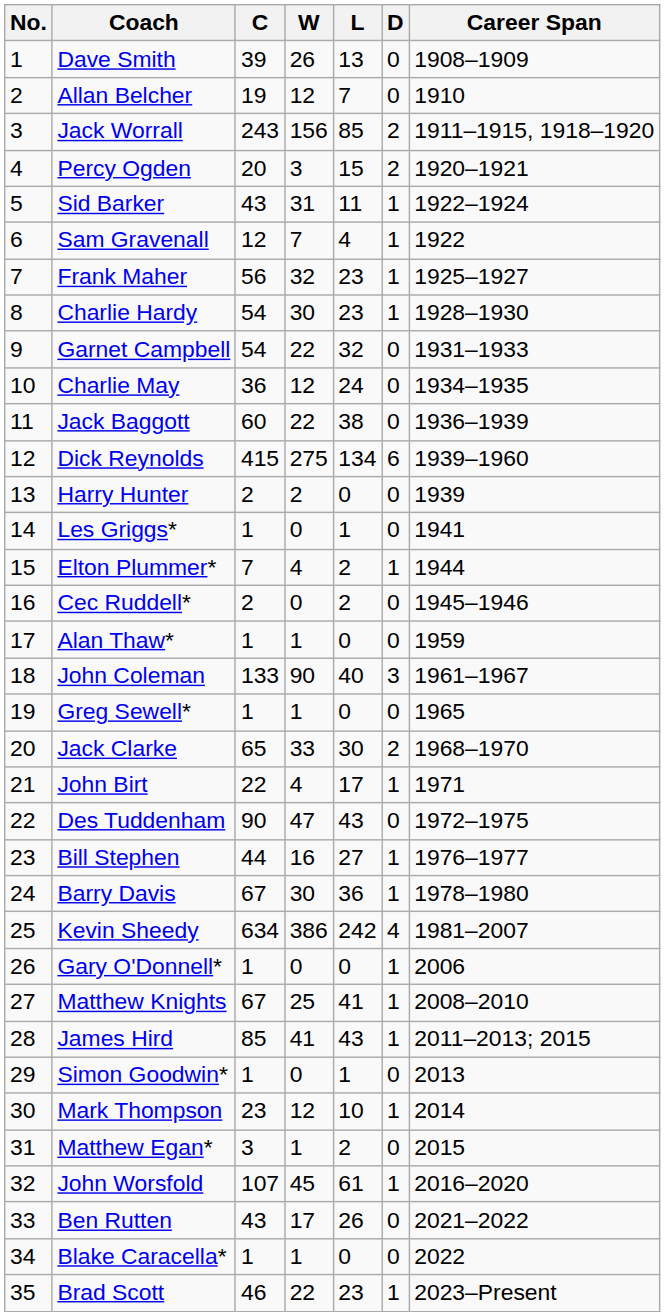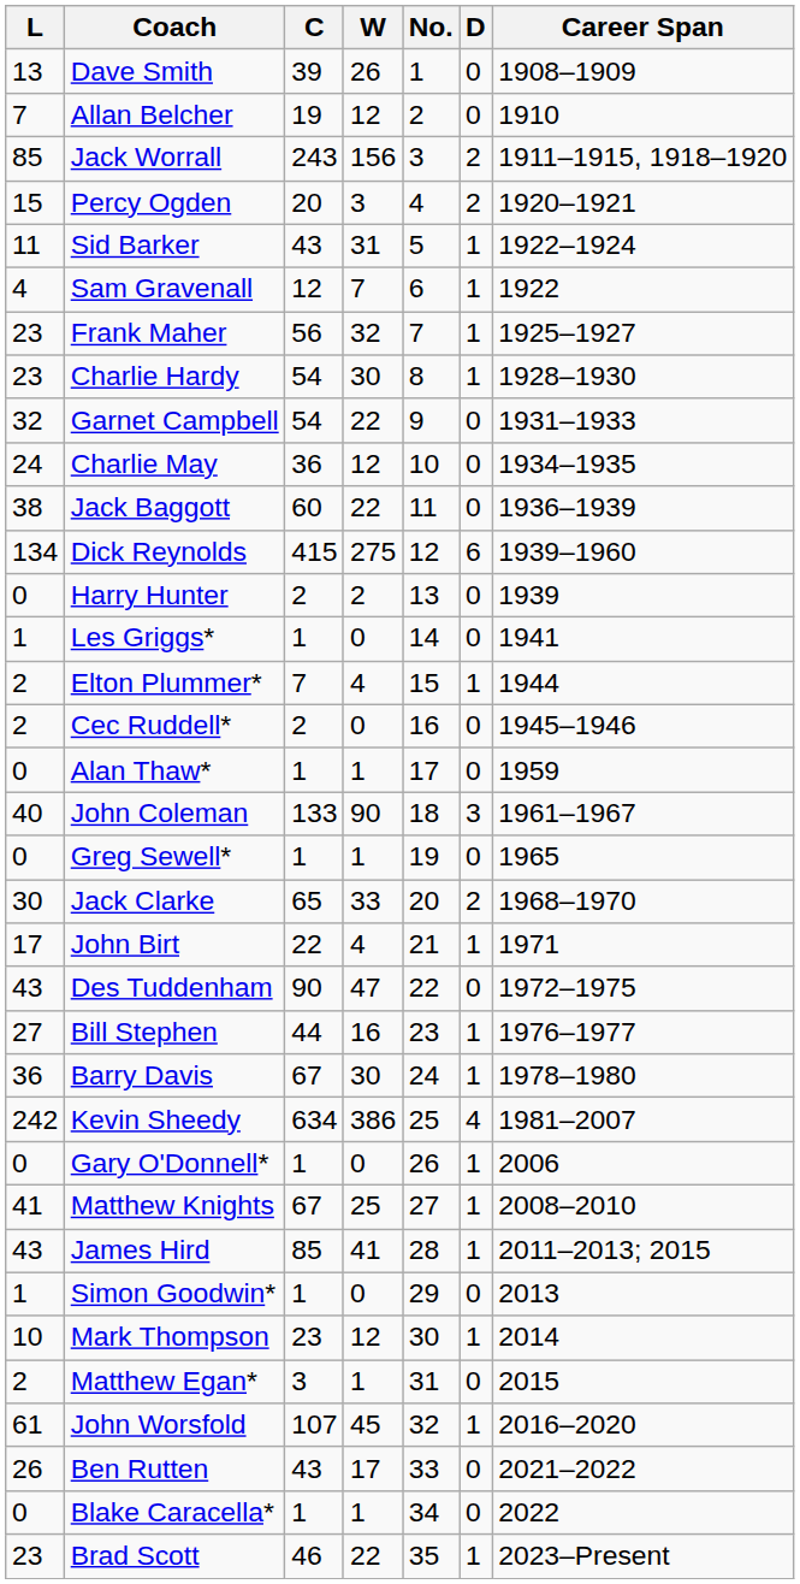 <table class="wikitable sortable">
 <tr>
-<th><strong>No.</strong></th>
+<th><strong>L</strong></th>
 <th><strong>Coach</strong></th>
 <th><strong>C</strong></th>
 <th><strong>W</strong></th>
-<th><strong>L</strong></th>
+<th><strong>No.</strong></th>
 <th><strong>D</strong></th>
 <th><strong>Career Span</strong></th>
 </tr>
 <tr>
-<td>1</td>
+<td>13</td>
 <td><a href='#'>Dave Smith</a></td>
 <td>39</td>
 <td>26</td>
-<td>13</td>
+<td>1</td>
 <td>0</td>
 <td>1908–1909</td>
 </tr>
 <tr>
-<td>2</td>
+<td>7</td>
 <td><a href='#'>Allan Belcher</a></td>
 <td>19</td>
 <td>12</td>
-<td>7</td>
+<td>2</td>
 <td>0</td>
 <td>1910</td>
 </tr>
 <tr>
-<td>3</td>
+<td>85</td>
 <td><a href='#'>Jack Worrall</a></td>
 <td>243</td>
 <td>156</td>
-<td>85</td>
+<td>3</td>
 <td>2</td>
 <td>1911–1915, 1918–1920</td>
 </tr>
 <tr>
-<td>4</td>
+<td>15</td>
 <td><a href='#'>Percy Ogden</a></td>
 <td>20</td>
 <td>3</td>
-<td>15</td>
+<td>4</td>
 <td>2</td>
 <td>1920–1921</td>
 </tr>
 <tr>
-<td>5</td>
+<td>11</td>
 <td><a href='#'>Sid Barker</a></td>
 <td>43</td>
 <td>31</td>
-<td>11</td>
+<td>5</td>
 <td>1</td>
 <td>1922–1924</td>
 </tr>
 <tr>
-<td>6</td>
+<td>4</td>
 <td><a href='#'>Sam Gravenall</a></td>
 <td>12</td>
 <td>7</td>
-<td>4</td>
+<td>6</td>
 <td>1</td>
 <td>1922</td>
 </tr>
 <tr>
-<td>7</td>
+<td>23</td>
 <td><a href='#'>Frank Maher</a></td>
 <td>56</td>
 <td>32</td>
-<td>23</td>
+<td>7</td>
 <td>1</td>
 <td>1925–1927</td>
 </tr>
 <tr>
-<td>8</td>
+<td>23</td>
 <td><a href='#'>Charlie Hardy</a></td>
 <td>54</td>
 <td>30</td>
-<td>23</td>
+<td>8</td>
 <td>1</td>
 <td>1928–1930</td>
 </tr>
 <tr>
-<td>9</td>
+<td>32</td>
 <td><a href='#'>Garnet Campbell</a></td>
 <td>54</td>
 <td>22</td>
-<td>32</td>
+<td>9</td>
 <td>0</td>
 <td>1931–1933</td>
 </tr>
 <tr>
-<td>10</td>
+<td>24</td>
 <td><a href='#'>Charlie May</a></td>
 <td>36</td>
 <td>12</td>
-<td>24</td>
+<td>10</td>
 <td>0</td>
 <td>1934–1935</td>
 </tr>
 <tr>
-<td>11</td>
+<td>38</td>
 <td><a href='#'>Jack Baggott</a></td>
 <td>60</td>
 <td>22</td>
-<td>38</td>
+<td>11</td>
 <td>0</td>
 <td>1936–1939</td>
 </tr>
 <tr>
-<td>12</td>
+<td>134</td>
 <td><a href='#'>Dick Reynolds</a></td>
 <td>415</td>
 <td>275</td>
-<td>134</td>
+<td>12</td>
 <td>6</td>
 <td>1939–1960</td>
 </tr>
 <tr>
-<td>13</td>
+<td>0</td>
 <td><a href='#'>Harry Hunter</a></td>
 <td>2</td>
 <td>2</td>
-<td>0</td>
+<td>13</td>
 <td>0</td>
 <td>1939</td>
 </tr>
 <tr>
-<td>14</td>
+<td>1</td>
 <td><a href='#'>Les Griggs</a>*</td>
 <td>1</td>
 <td>0</td>
-<td>1</td>
+<td>14</td>
 <td>0</td>
 <td>1941</td>
 </tr>
 <tr>
-<td>15</td>
+<td>2</td>
 <td><a href='#'>Elton Plummer</a>*</td>
 <td>7</td>
 <td>4</td>
-<td>2</td>
+<td>15</td>
 <td>1</td>
 <td>1944</td>
 </tr>
 <tr>
-<td>16</td>
+<td>2</td>
 <td><a href='#'>Cec Ruddell</a>*</td>
 <td>2</td>
 <td>0</td>
-<td>2</td>
+<td>16</td>
 <td>0</td>
 <td>1945–1946</td>
 </tr>
 <tr>
-<td>17</td>
+<td>0</td>
 <td><a href='#'>Alan Thaw</a>*</td>
 <td>1</td>
 <td>1</td>
-<td>0</td>
+<td>17</td>
 <td>0</td>
 <td>1959</td>
 </tr>
 <tr>
-<td>18</td>
+<td>40</td>
 <td><a href='#'>John Coleman</a></td>
 <td>133</td>
 <td>90</td>
-<td>40</td>
+<td>18</td>
 <td>3</td>
 <td>1961–1967</td>
 </tr>
 <tr>
-<td>19</td>
+<td>0</td>
 <td><a href='#'>Greg Sewell</a>*</td>
 <td>1</td>
 <td>1</td>
-<td>0</td>
+<td>19</td>
 <td>0</td>
 <td>1965</td>
 </tr>
 <tr>
-<td>20</td>
+<td>30</td>
 <td><a href='#'>Jack Clarke</a></td>
 <td>65</td>
 <td>33</td>
-<td>30</td>
+<td>20</td>
 <td>2</td>
 <td>1968–1970</td>
 </tr>
 <tr>
-<td>21</td>
+<td>17</td>
 <td><a href='#'>John Birt</a></td>
 <td>22</td>
 <td>4</td>
-<td>17</td>
+<td>21</td>
 <td>1</td>
 <td>1971</td>
 </tr>
 <tr>
-<td>22</td>
+<td>43</td>
 <td><a href='#'>Des Tuddenham</a></td>
 <td>90</td>
 <td>47</td>
-<td>43</td>
+<td>22</td>
 <td>0</td>
 <td>1972–1975</td>
 </tr>
 <tr>
-<td>23</td>
+<td>27</td>
 <td><a href='#'>Bill Stephen</a></td>
 <td>44</td>
 <td>16</td>
-<td>27</td>
+<td>23</td>
 <td>1</td>
 <td>1976–1977</td>
 </tr>
 <tr>
-<td>24</td>
+<td>36</td>
 <td><a href='#'>Barry Davis</a></td>
 <td>67</td>
 <td>30</td>
-<td>36</td>
+<td>24</td>
 <td>1</td>
 <td>1978–1980</td>
 </tr>
 <tr>
-<td>25</td>
+<td>242</td>
 <td><a href='#'>Kevin Sheedy</a></td>
 <td>634</td>
 <td>386</td>
-<td>242</td>
+<td>25</td>
 <td>4</td>
 <td>1981–2007</td>
 </tr>
 <tr>
-<td>26</td>
+<td>0</td>
 <td><a href='#'>Gary O'Donnell</a>*</td>
 <td>1</td>
 <td>0</td>
-<td>0</td>
+<td>26</td>
 <td>1</td>
 <td>2006</td>
 </tr>
 <tr>
-<td>27</td>
+<td>41</td>
 <td><a href='#'>Matthew Knights</a></td>
 <td>67</td>
 <td>25</td>
-<td>41</td>
+<td>27</td>
 <td>1</td>
 <td>2008–2010</td>
 </tr>
 <tr>
-<td>28</td>
+<td>43</td>
 <td><a href='#'>James Hird</a></td>
 <td>85</td>
 <td>41</td>
-<td>43</td>
+<td>28</td>
 <td>1</td>
 <td>2011–2013; 2015</td>
 </tr>
 <tr>
-<td>29</td>
+<td>1</td>
 <td><a href='#'>Simon Goodwin</a>*</td>
 <td>1</td>
 <td>0</td>
-<td>1</td>
+<td>29</td>
 <td>0</td>
 <td>2013</td>
 </tr>
 <tr>
-<td>30</td>
+<td>10</td>
 <td><a href='#'>Mark Thompson</a></td>
 <td>23</td>
 <td>12</td>
-<td>10</td>
+<td>30</td>
 <td>1</td>
 <td>2014</td>
 </tr>
 <tr>
-<td>31</td>
+<td>2</td>
 <td><a href='#'>Matthew Egan</a>*</td>
 <td>3</td>
 <td>1</td>
-<td>2</td>
+<td>31</td>
 <td>0</td>
 <td>2015</td>
 </tr>
 <tr>
-<td>32</td>
+<td>61</td>
 <td><a href='#'>John Worsfold</a></td>
 <td>107</td>
 <td>45</td>
-<td>61</td>
+<td>32</td>
 <td>1</td>
 <td>2016–2020</td>
 </tr>
 <tr>
-<td>33</td>
+<td>26</td>
 <td><a href='#'>Ben Rutten</a></td>
 <td>43</td>
 <td>17</td>
-<td>26</td>
+<td>33</td>
 <td>0</td>
 <td>2021–2022</td>
 </tr>
 <tr>
-<td>34</td>
+<td>0</td>
 <td><a href='#'>Blake Caracella</a>*</td>
 <td>1</td>
 <td>1</td>
-<td>0</td>
+<td>34</td>
 <td>0</td>
 <td>2022</td>
 </tr>
 <tr>
-<td>35</td>
+<td>23</td>
 <td><a href='#'>Brad Scott</a></td>
 <td>46</td>
 <td>22</td>
-<td>23</td>
+<td>35</td>
 <td>1</td>
 <td>2023–Present</td>
 </tr>
 </table>
